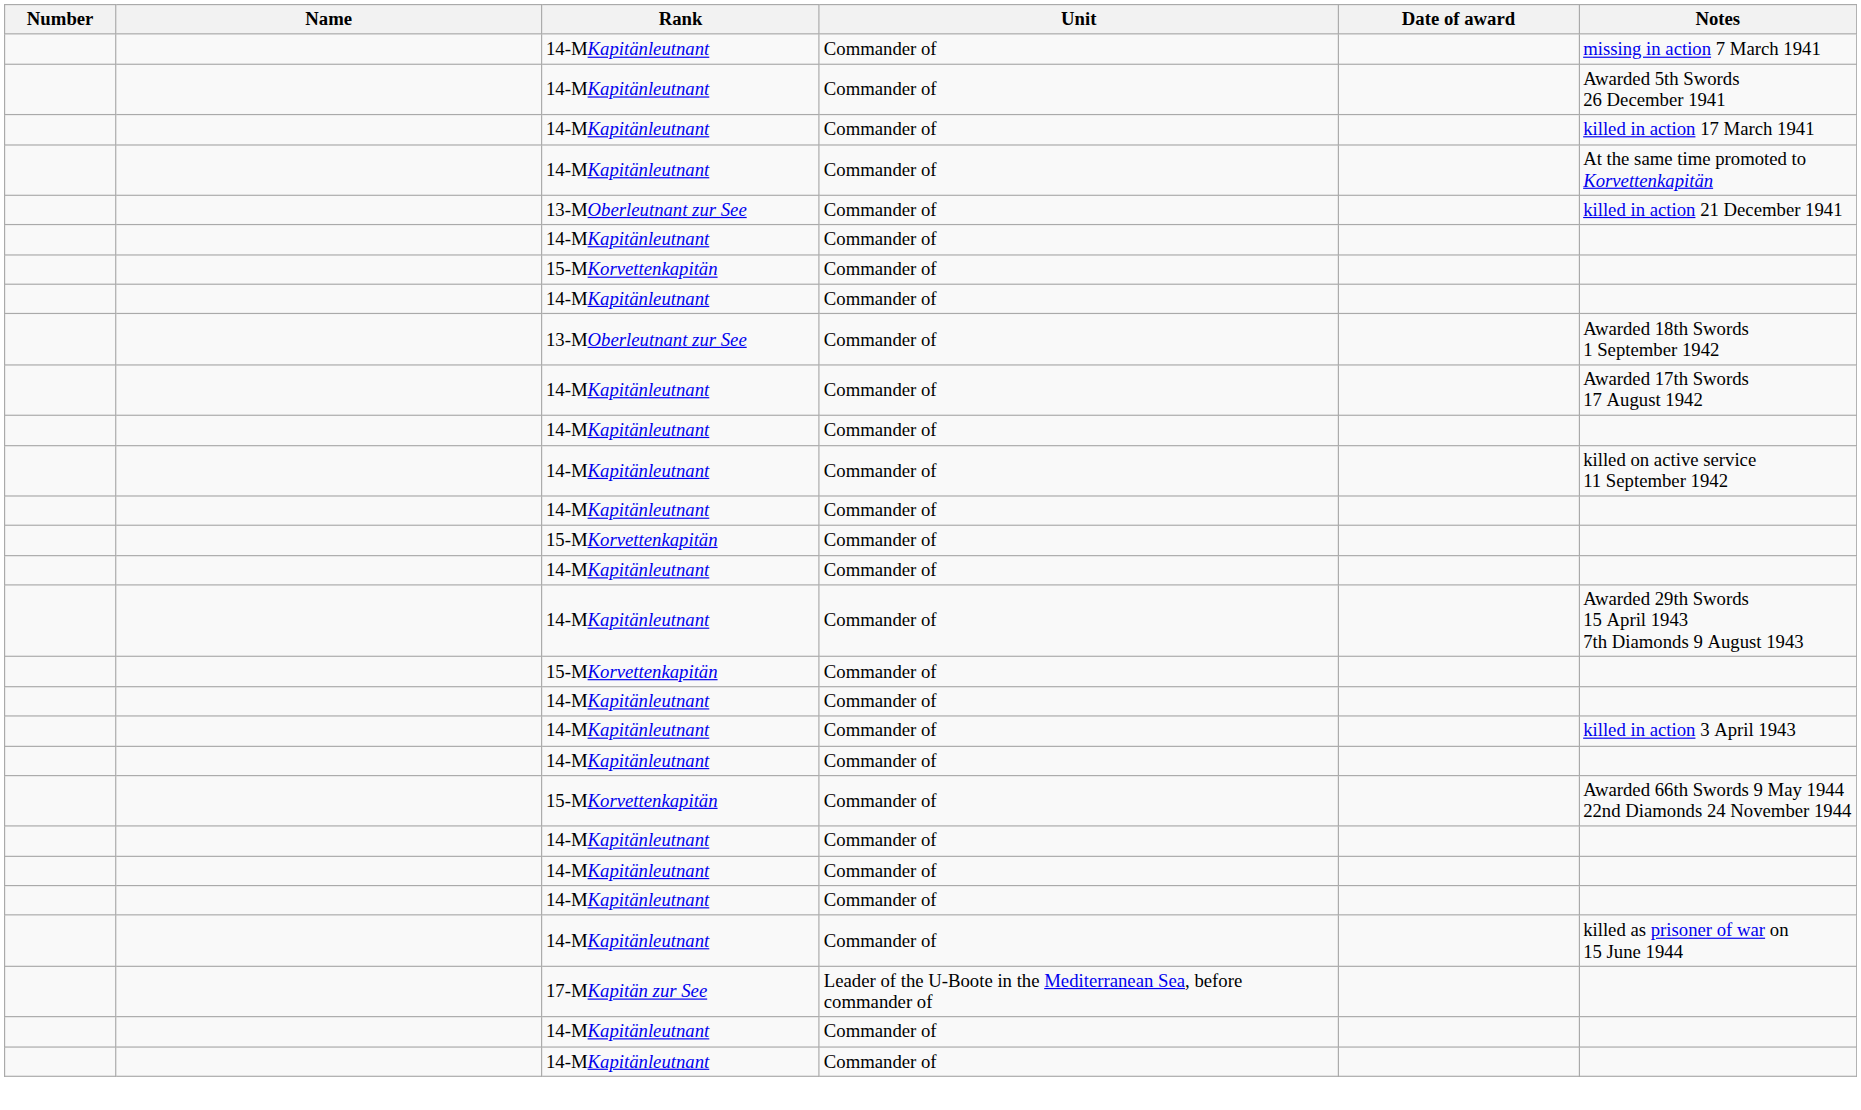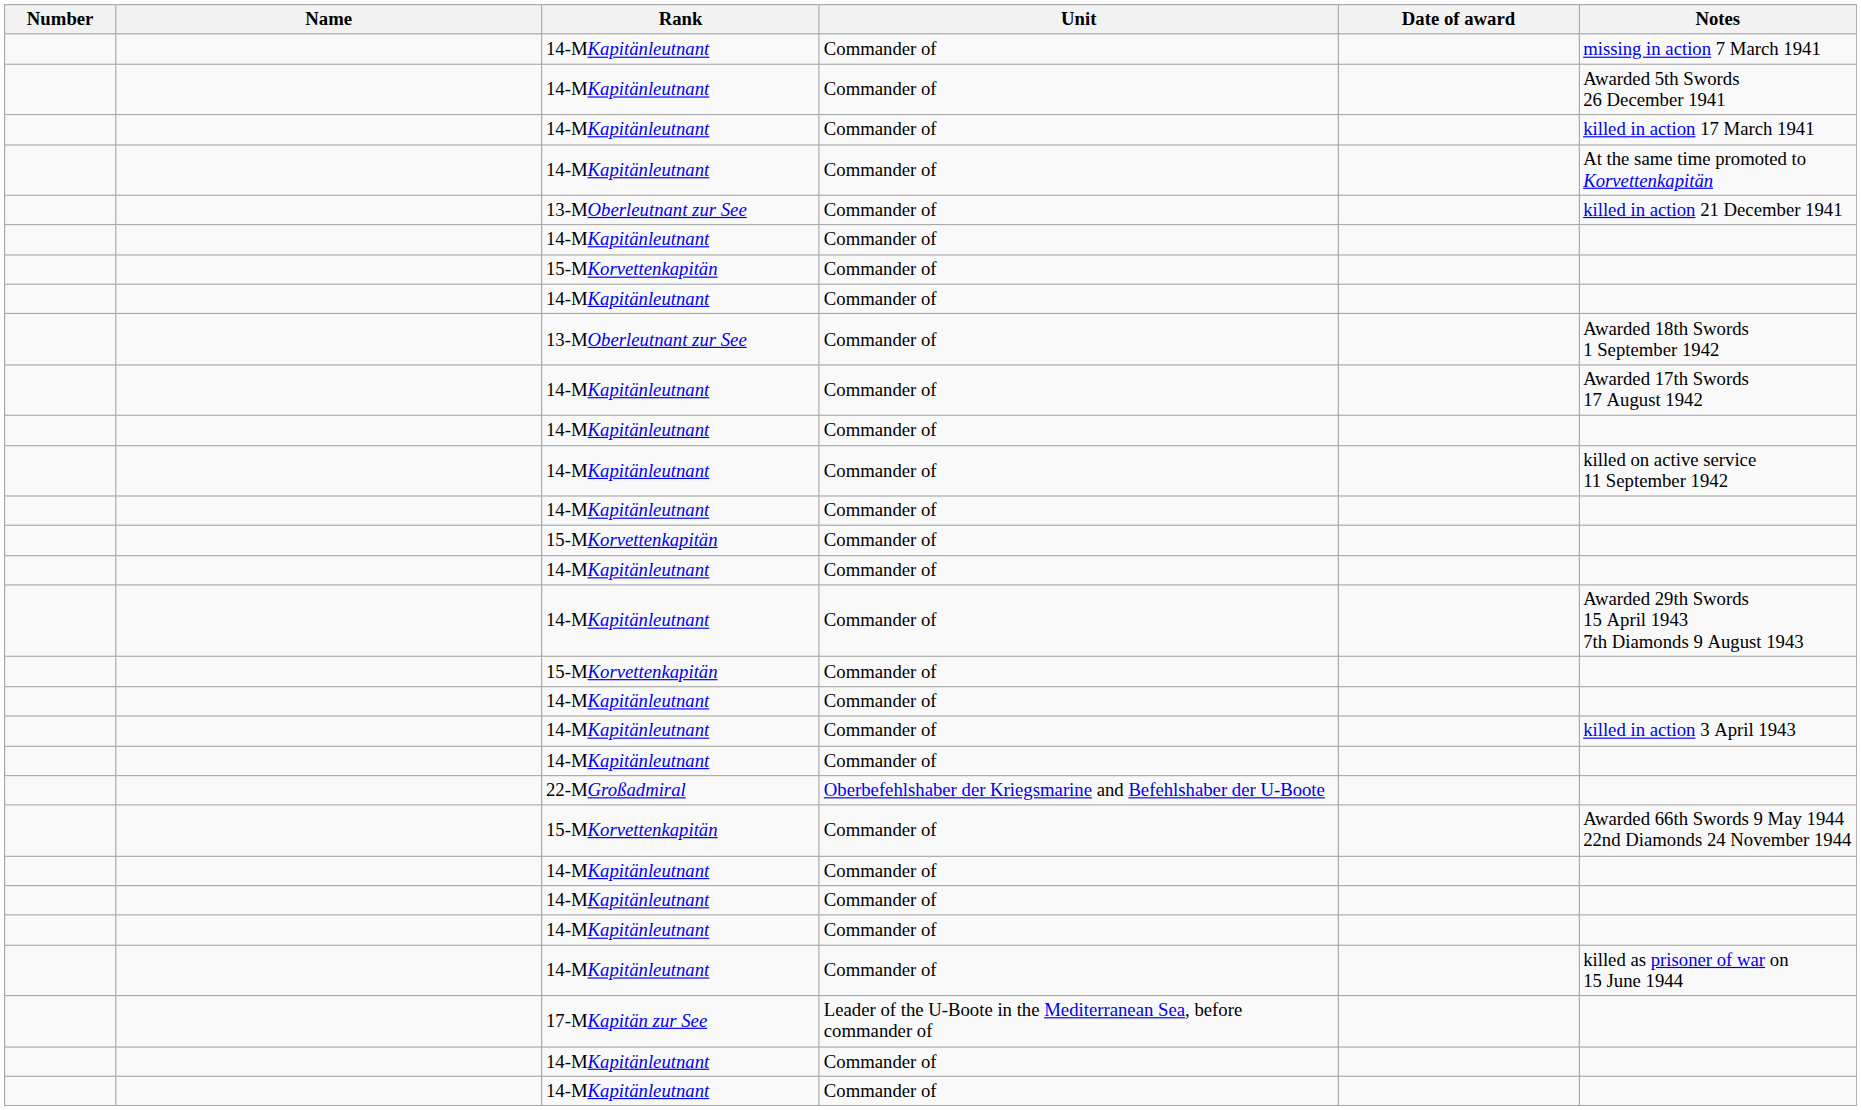 <table class="wikitable sortable" style="width:100%;">
 <tr>
 <th width="6%">Number</th>
 <th width="23%">Name</th>
 <th width="15%">Rank</th>
 <th width="28%" class="unsortable">Unit</th>
 <th width="13%">Date of award</th>
 <th width="15%" class="unsortable">Notes</th>
 </tr>
 <tr>
 <td></td>
 <td></td>
 <td><span>14-M</span><em><a href='#'>Kapitänleutnant</a></em></td>
 <td>Commander of </td>
 <td></td>
 <td><a href='#'>missing in action</a> 7 March 1941</td>
 </tr>
 <tr>
 <td></td>
 <td></td>
 <td><span>14-M</span><em><a href='#'>Kapitänleutnant</a></em></td>
 <td>Commander of </td>
 <td></td>
 <td>Awarded 5th Swords 26 December 1941</td>
 </tr>
 <tr>
 <td></td>
 <td></td>
 <td><span>14-M</span><em><a href='#'>Kapitänleutnant</a></em></td>
 <td>Commander of </td>
 <td></td>
 <td><a href='#'>killed in action</a> 17 March 1941</td>
 </tr>
 <tr>
 <td></td>
 <td></td>
 <td><span>14-M</span><em><a href='#'>Kapitänleutnant</a></em></td>
 <td>Commander of </td>
 <td></td>
 <td>At the same time promoted to <em><a href='#'>Korvettenkapitän</a></em></td>
 </tr>
 <tr>
 <td></td>
 <td></td>
 <td><span>13-M</span><em><a href='#'>Oberleutnant zur See</a></em></td>
 <td>Commander of </td>
 <td></td>
 <td><a href='#'>killed in action</a> 21 December 1941</td>
 </tr>
 <tr>
 <td></td>
 <td></td>
 <td><span>14-M</span><em><a href='#'>Kapitänleutnant</a></em></td>
 <td>Commander of </td>
 <td></td>
 <td></td>
 </tr>
 <tr>
 <td></td>
 <td></td>
 <td><span>15-M</span><em><a href='#'>Korvettenkapitän</a></em></td>
 <td>Commander of </td>
 <td></td>
 <td></td>
 </tr>
 <tr>
 <td></td>
 <td></td>
 <td><span>14-M</span><em><a href='#'>Kapitänleutnant</a></em></td>
 <td>Commander of </td>
 <td></td>
 <td></td>
 </tr>
 <tr>
 <td></td>
 <td></td>
 <td><span>13-M</span><em><a href='#'>Oberleutnant zur See</a></em></td>
 <td>Commander of </td>
 <td></td>
 <td>Awarded 18th Swords 1 September 1942</td>
 </tr>
 <tr>
 <td></td>
 <td></td>
 <td><span>14-M</span><em><a href='#'>Kapitänleutnant</a></em></td>
 <td>Commander of </td>
 <td></td>
 <td>Awarded 17th Swords 17 August 1942</td>
 </tr>
 <tr>
 <td></td>
 <td></td>
 <td><span>14-M</span><em><a href='#'>Kapitänleutnant</a></em></td>
 <td>Commander of </td>
 <td></td>
 <td></td>
 </tr>
 <tr>
 <td></td>
 <td></td>
 <td><span>14-M</span><em><a href='#'>Kapitänleutnant</a></em></td>
 <td>Commander of </td>
 <td></td>
 <td>killed on active service 11 September 1942</td>
 </tr>
 <tr>
 <td></td>
 <td></td>
 <td><span>14-M</span><em><a href='#'>Kapitänleutnant</a></em></td>
 <td>Commander of </td>
 <td></td>
 <td></td>
 </tr>
 <tr>
 <td></td>
 <td></td>
 <td><span>15-M</span><em><a href='#'>Korvettenkapitän</a></em></td>
 <td>Commander of </td>
 <td></td>
 <td></td>
 </tr>
 <tr>
 <td></td>
 <td></td>
 <td><span>14-M</span><em><a href='#'>Kapitänleutnant</a></em></td>
 <td>Commander of </td>
 <td></td>
 <td></td>
 </tr>
 <tr>
 <td></td>
 <td></td>
 <td><span>14-M</span><em><a href='#'>Kapitänleutnant</a></em></td>
 <td>Commander of </td>
 <td></td>
 <td>Awarded 29th Swords 15 April 1943<br>7th Diamonds 9 August 1943</td>
 </tr>
 <tr>
 <td></td>
 <td></td>
 <td><span>15-M</span><em><a href='#'>Korvettenkapitän</a></em></td>
 <td>Commander of </td>
 <td></td>
 <td></td>
 </tr>
 <tr>
 <td></td>
 <td></td>
 <td><span>14-M</span><em><a href='#'>Kapitänleutnant</a></em></td>
 <td>Commander of </td>
 <td></td>
 <td></td>
 </tr>
 <tr>
 <td></td>
 <td></td>
 <td><span>14-M</span><em><a href='#'>Kapitänleutnant</a></em></td>
 <td>Commander of </td>
 <td></td>
 <td><a href='#'>killed in action</a> 3 April 1943</td>
 </tr>
 <tr>
 <td></td>
 <td></td>
 <td><span>14-M</span><em><a href='#'>Kapitänleutnant</a></em></td>
 <td>Commander of </td>
 <td></td>
 <td></td>
 </tr>
 <tr>
 <td></td>
 <td></td>
+<td><span>22-M</span><em><a href='#'>Großadmiral</a></em></td>
+<td><a href='#'>Oberbefehlshaber der Kriegsmarine</a> and <a href='#'>Befehlshaber der U-Boote</a></td>
+<td></td>
+<td></td>
+</tr>
+<tr>
+<td></td>
+<td></td>
 <td><span>15-M</span><em><a href='#'>Korvettenkapitän</a></em></td>
 <td>Commander of </td>
 <td></td>
 <td>Awarded 66th Swords 9 May 1944<br>22nd Diamonds 24 November 1944</td>
 </tr>
 <tr>
 <td></td>
 <td></td>
 <td><span>14-M</span><em><a href='#'>Kapitänleutnant</a></em></td>
 <td>Commander of </td>
 <td></td>
 <td></td>
 </tr>
 <tr>
 <td></td>
 <td></td>
 <td><span>14-M</span><em><a href='#'>Kapitänleutnant</a></em></td>
 <td>Commander of </td>
 <td></td>
 <td></td>
 </tr>
 <tr>
 <td></td>
 <td></td>
 <td><span>14-M</span><em><a href='#'>Kapitänleutnant</a></em></td>
 <td>Commander of </td>
 <td></td>
 <td></td>
 </tr>
 <tr>
 <td></td>
 <td></td>
 <td><span>14-M</span><em><a href='#'>Kapitänleutnant</a></em></td>
 <td>Commander of </td>
 <td></td>
 <td>killed as <a href='#'>prisoner of war</a> on 15 June 1944</td>
 </tr>
 <tr>
 <td></td>
 <td></td>
 <td><span>17-M</span><em><a href='#'>Kapitän zur See</a></em></td>
 <td>Leader of the U-Boote in the <a href='#'>Mediterranean Sea</a>, before commander of </td>
 <td></td>
 <td></td>
 </tr>
 <tr>
 <td></td>
 <td></td>
 <td><span>14-M</span><em><a href='#'>Kapitänleutnant</a></em></td>
 <td>Commander of </td>
 <td></td>
 <td></td>
 </tr>
 <tr>
 <td></td>
 <td></td>
 <td><span>14-M</span><em><a href='#'>Kapitänleutnant</a></em></td>
 <td>Commander of </td>
 <td></td>
 <td></td>
 </tr>
 </table>
